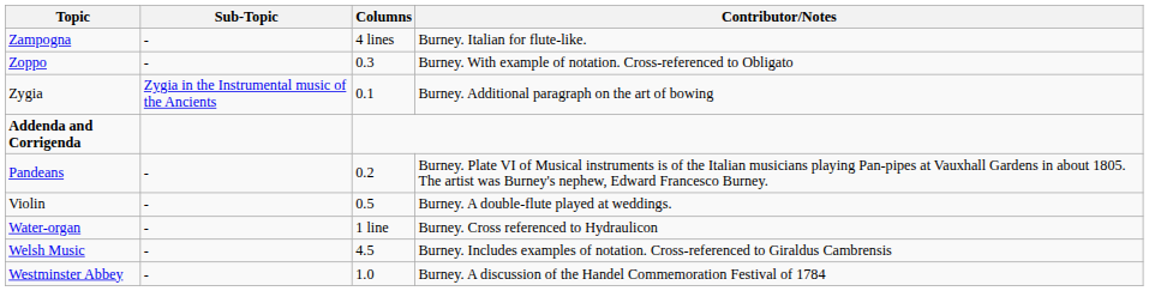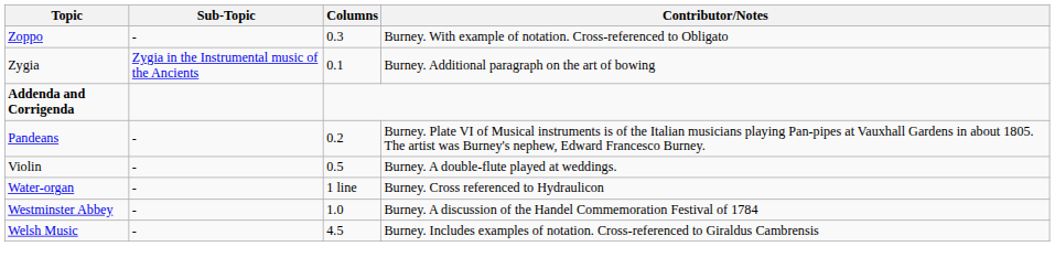 <table class="wikitable">
 <tr>
 <th>Topic</th>
 <th>Sub-Topic</th>
 <th>Columns</th>
 <th>Contributor/Notes</th>
-</tr>
-<tr>
-<td><a href='#'>Zampogna</a></td>
-<td>-</td>
-<td>4 lines</td>
-<td>Burney. Italian for flute-like.</td>
 </tr>
 <tr>
 <td><a href='#'>Zoppo</a></td>
 <td>-</td>
 <td>0.3</td>
 <td>Burney. With example of notation. Cross-referenced to Obligato</td>
 </tr>
 <tr>
 <td>Zygia</td>
 <td><a href='#'>Zygia in the Instrumental music of the Ancients</a></td>
 <td>0.1</td>
 <td>Burney. Additional paragraph on the art of bowing</td>
 </tr>
 <tr>
 <td><strong>Addenda and Corrigenda</strong></td>
 <td></td>
 </tr>
 <tr>
 <td><a href='#'>Pandeans</a></td>
 <td>-</td>
 <td>0.2</td>
 <td>Burney. Plate VI of Musical instruments is of the Italian musicians playing Pan-pipes at Vauxhall Gardens in about 1805. The artist was Burney's nephew, Edward Francesco Burney.</td>
 </tr>
 <tr>
 <td>Violin</td>
 <td>-</td>
 <td>0.5</td>
 <td>Burney. A double-flute played at weddings.</td>
 </tr>
 <tr>
 <td><a href='#'>Water-organ</a></td>
 <td>-</td>
 <td>1 line</td>
 <td>Burney. Cross referenced to Hydraulicon</td>
 </tr>
 <tr>
+<td><a href='#'>Westminster Abbey</a></td>
+<td>-</td>
+<td>1.0</td>
+<td>Burney. A discussion of the Handel Commemoration Festival of 1784</td>
+</tr>
+<tr>
 <td><a href='#'>Welsh Music</a></td>
 <td>-</td>
 <td>4.5</td>
 <td>Burney. Includes examples of notation. Cross-referenced to Giraldus Cambrensis</td>
 </tr>
-<tr>
-<td><a href='#'>Westminster Abbey</a></td>
-<td>-</td>
-<td>1.0</td>
-<td>Burney. A discussion of the Handel Commemoration Festival of 1784</td>
-</tr>
 </table>
